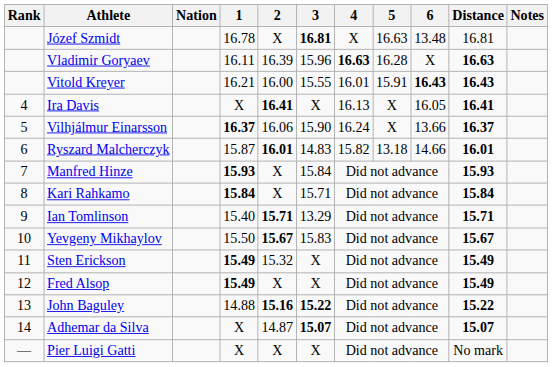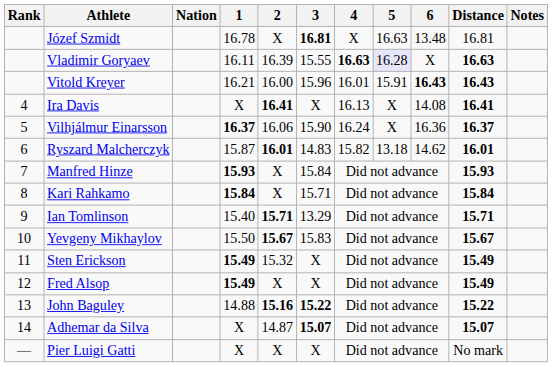 <table class="wikitable sortable" style="text-align:center">
 <tr>
 <th>Rank</th>
 <th>Athlete</th>
 <th>Nation</th>
 <th>1</th>
 <th>2</th>
 <th>3</th>
 <th>4</th>
 <th>5</th>
 <th>6</th>
 <th>Distance</th>
 <th>Notes</th>
 </tr>
 <tr>
 <td></td>
 <td align=left><a href='#'>Józef Szmidt</a></td>
 <td align=left></td>
 <td>16.78 </td>
 <td data-sort-value=1.00>X</td>
 <td><strong>16.81</strong> </td>
 <td data-sort-value=1.00>X</td>
 <td>16.63</td>
 <td>13.48</td>
 <td>16.81</td>
 <td></td>
 </tr>
 <tr>
 <td></td>
 <td align=left><a href='#'>Vladimir Goryaev</a></td>
 <td align=left></td>
 <td>16.11</td>
 <td>16.39</td>
-<td>15.96</td>
+<td>15.55</td>
 <td><strong>16.63</strong></td>
-<td>16.28</td>
+<td style="background: lavender;">16.28</td>
 <td data-sort-value=1.00>X</td>
 <td><strong>16.63</strong></td>
 <td></td>
 </tr>
 <tr>
 <td></td>
 <td align=left><a href='#'>Vitold Kreyer</a></td>
 <td align=left></td>
 <td>16.21</td>
 <td>16.00</td>
-<td>15.55</td>
+<td>15.96</td>
 <td>16.01</td>
 <td>15.91</td>
 <td><strong>16.43</strong></td>
 <td><strong>16.43</strong></td>
 <td></td>
 </tr>
 <tr>
 <td>4</td>
 <td align=left><a href='#'>Ira Davis</a></td>
 <td align=left></td>
 <td data-sort-value=1.00>X</td>
 <td><strong>16.41</strong></td>
 <td data-sort-value=1.00>X</td>
 <td>16.13</td>
 <td data-sort-value=1.00>X</td>
-<td>16.05</td>
+<td>14.08</td>
 <td><strong>16.41</strong></td>
 <td></td>
 </tr>
 <tr>
 <td>5</td>
 <td align=left><a href='#'>Vilhjálmur Einarsson</a></td>
 <td align=left></td>
 <td><strong>16.37</strong></td>
 <td>16.06</td>
 <td>15.90</td>
 <td>16.24</td>
 <td data-sort-value=1.00>X</td>
-<td>13.66</td>
+<td>16.36</td>
 <td><strong>16.37</strong></td>
 <td></td>
 </tr>
 <tr>
 <td>6</td>
 <td align=left><a href='#'>Ryszard Malcherczyk</a></td>
 <td align=left></td>
 <td>15.87</td>
 <td><strong>16.01</strong></td>
 <td>14.83</td>
 <td>15.82</td>
 <td>13.18</td>
-<td>14.66</td>
+<td>14.62</td>
 <td><strong>16.01</strong></td>
 <td></td>
 </tr>
 <tr>
 <td>7</td>
 <td align=left><a href='#'>Manfred Hinze</a></td>
 <td align=left></td>
 <td><strong>15.93</strong></td>
 <td data-sort-value=1.00>X</td>
 <td>15.84</td>
 <td colspan=3 data-sort-value=0.00>Did not advance</td>
 <td><strong>15.93</strong></td>
 <td></td>
 </tr>
 <tr>
 <td>8</td>
 <td align=left><a href='#'>Kari Rahkamo</a></td>
 <td align=left></td>
 <td><strong>15.84</strong></td>
 <td data-sort-value=1.00>X</td>
 <td>15.71</td>
 <td colspan=3 data-sort-value=0.00>Did not advance</td>
 <td><strong>15.84</strong></td>
 <td></td>
 </tr>
 <tr>
 <td>9</td>
 <td align=left><a href='#'>Ian Tomlinson</a></td>
 <td align=left></td>
 <td>15.40</td>
 <td><strong>15.71</strong></td>
 <td>13.29</td>
 <td colspan=3 data-sort-value=0.00>Did not advance</td>
 <td><strong>15.71</strong></td>
 <td></td>
 </tr>
 <tr>
 <td>10</td>
 <td align=left><a href='#'>Yevgeny Mikhaylov</a></td>
 <td align=left></td>
 <td>15.50</td>
 <td><strong>15.67</strong></td>
 <td>15.83</td>
 <td colspan=3 data-sort-value=0.00>Did not advance</td>
 <td><strong>15.67</strong></td>
 <td></td>
 </tr>
 <tr>
 <td>11</td>
 <td align=left><a href='#'>Sten Erickson</a></td>
 <td align=left></td>
 <td><strong>15.49</strong></td>
 <td>15.32</td>
 <td data-sort-value=1.00>X</td>
 <td colspan=3 data-sort-value=0.00>Did not advance</td>
 <td><strong>15.49</strong></td>
 <td></td>
 </tr>
 <tr>
 <td>12</td>
 <td align=left><a href='#'>Fred Alsop</a></td>
 <td align=left></td>
 <td><strong>15.49</strong></td>
 <td data-sort-value=1.00>X</td>
 <td data-sort-value=1.00>X</td>
 <td colspan=3 data-sort-value=0.00>Did not advance</td>
 <td><strong>15.49</strong></td>
 <td></td>
 </tr>
 <tr>
 <td>13</td>
 <td align=left><a href='#'>John Baguley</a></td>
 <td align=left></td>
 <td>14.88</td>
 <td><strong>15.16</strong></td>
 <td><strong>15.22</strong></td>
 <td colspan=3 data-sort-value=0.00>Did not advance</td>
 <td><strong>15.22</strong></td>
 <td></td>
 </tr>
 <tr>
 <td>14</td>
 <td align=left><a href='#'>Adhemar da Silva</a></td>
 <td align=left></td>
 <td data-sort-value=1.00>X</td>
 <td>14.87</td>
 <td><strong>15.07</strong></td>
 <td colspan=3 data-sort-value=0.00>Did not advance</td>
 <td><strong>15.07</strong></td>
 <td></td>
 </tr>
 <tr>
 <td data-sort-value=15>—</td>
 <td align=left><a href='#'>Pier Luigi Gatti</a></td>
 <td align=left></td>
 <td data-sort-value=1.00>X</td>
 <td data-sort-value=1.00>X</td>
 <td data-sort-value=1.00>X</td>
 <td colspan=3 data-sort-value=0.00>Did not advance</td>
 <td data-sort-value=1.00>No mark</td>
 <td></td>
 </tr>
 </table>
